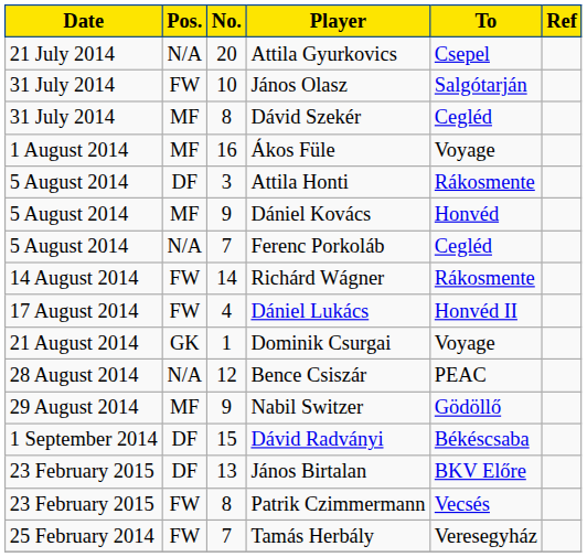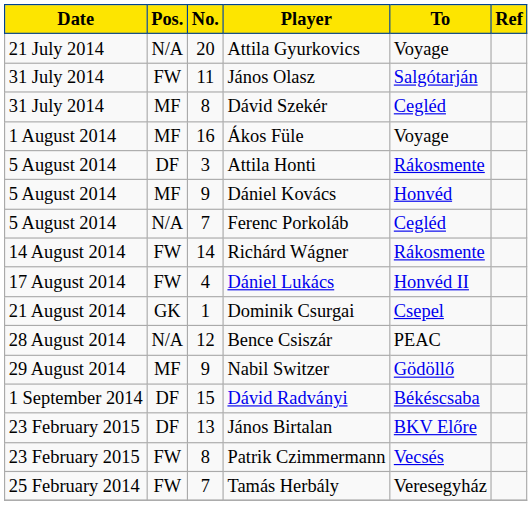 <table class="wikitable plainrowheaders sortable">
 <tr>
 <th style="background-color:#FDE500;color:black;border:1px solid #004292">Date</th>
 <th style="background-color:#FDE500;color:black;border:1px solid #004292">Pos.</th>
 <th style="background-color:#FDE500;color:black;border:1px solid #004292">No.</th>
 <th style="background-color:#FDE500;color:black;border:1px solid #004292">Player</th>
 <th style="background-color:#FDE500;color:black;border:1px solid #004292">To</th>
 <th style="background-color:#FDE500;color:black;border:1px solid #004292">Ref</th>
 </tr>
 <tr>
 <td>21 July 2014</td>
 <td style="text-align:center;">N/A</td>
 <td style="text-align:center;">20</td>
 <td style="text-align:left;"> Attila Gyurkovics</td>
-<td style="text-align:left;"><a href='#'>Csepel</a></td>
+<td style="text-align:left;">Voyage</td>
 <td></td>
 </tr>
 <tr>
 <td>31 July 2014</td>
 <td style="text-align:center;">FW</td>
-<td style="text-align:center;">10</td>
+<td style="text-align:center;">11</td>
 <td style="text-align:left;"> János Olasz</td>
 <td style="text-align:left;"><a href='#'>Salgótarján</a></td>
 <td></td>
 </tr>
 <tr>
 <td>31 July 2014</td>
 <td style="text-align:center;">MF</td>
 <td style="text-align:center;">8</td>
 <td style="text-align:left;"> Dávid Szekér</td>
 <td style="text-align:left;"><a href='#'>Cegléd</a></td>
 <td></td>
 </tr>
 <tr>
 <td>1 August 2014</td>
 <td style="text-align:center;">MF</td>
 <td style="text-align:center;">16</td>
 <td style="text-align:left;"> Ákos Füle</td>
 <td style="text-align:left;">Voyage</td>
 <td></td>
 </tr>
 <tr>
 <td>5 August 2014</td>
 <td style="text-align:center;">DF</td>
 <td style="text-align:center;">3</td>
 <td style="text-align:left;"> Attila Honti</td>
 <td style="text-align:left;"><a href='#'>Rákosmente</a></td>
 <td></td>
 </tr>
 <tr>
 <td>5 August 2014</td>
 <td style="text-align:center;">MF</td>
 <td style="text-align:center;">9</td>
 <td style="text-align:left;"> Dániel Kovács</td>
 <td style="text-align:left;"><a href='#'>Honvéd</a></td>
 <td></td>
 </tr>
 <tr>
 <td>5 August 2014</td>
 <td style="text-align:center;">N/A</td>
 <td style="text-align:center;">7</td>
 <td style="text-align:left;"> Ferenc Porkoláb</td>
 <td style="text-align:left;"><a href='#'>Cegléd</a></td>
 <td></td>
 </tr>
 <tr>
 <td>14 August 2014</td>
 <td style="text-align:center;">FW</td>
 <td style="text-align:center;">14</td>
 <td style="text-align:left;"> Richárd Wágner</td>
 <td style="text-align:left;"><a href='#'>Rákosmente</a></td>
 <td></td>
 </tr>
 <tr>
 <td>17 August 2014</td>
 <td style="text-align:center;">FW</td>
 <td style="text-align:center;">4</td>
 <td style="text-align:left;"> <a href='#'>Dániel Lukács</a></td>
 <td style="text-align:left;"><a href='#'>Honvéd II</a></td>
 <td></td>
 </tr>
 <tr>
 <td>21 August 2014</td>
 <td style="text-align:center;">GK</td>
 <td style="text-align:center;">1</td>
 <td style="text-align:left;"> Dominik Csurgai</td>
-<td style="text-align:left;">Voyage</td>
+<td style="text-align:left;"><a href='#'>Csepel</a></td>
 <td></td>
 </tr>
 <tr>
 <td>28 August 2014</td>
 <td style="text-align:center;">N/A</td>
 <td style="text-align:center;">12</td>
 <td style="text-align:left;"> Bence Csiszár</td>
 <td style="text-align:left;">PEAC</td>
 <td></td>
 </tr>
 <tr>
 <td>29 August 2014</td>
 <td style="text-align:center;">MF</td>
 <td style="text-align:center;">9</td>
 <td style="text-align:left;"> Nabil Switzer</td>
 <td style="text-align:left;"><a href='#'>Gödöllő</a></td>
 <td></td>
 </tr>
 <tr>
 <td>1 September 2014</td>
 <td style="text-align:center;">DF</td>
 <td style="text-align:center;">15</td>
 <td style="text-align:left;"> <a href='#'>Dávid Radványi</a></td>
 <td style="text-align:left;"><a href='#'>Békéscsaba</a></td>
 <td></td>
 </tr>
 <tr>
 <td>23 February 2015</td>
 <td style="text-align:center;">DF</td>
 <td style="text-align:center;">13</td>
 <td style="text-align:left;"> János Birtalan</td>
 <td style="text-align:left;"><a href='#'>BKV Előre</a></td>
 <td></td>
 </tr>
 <tr>
 <td>23 February 2015</td>
 <td style="text-align:center;">FW</td>
 <td style="text-align:center;">8</td>
 <td style="text-align:left;"> Patrik Czimmermann</td>
 <td style="text-align:left;"><a href='#'>Vecsés</a></td>
 <td></td>
 </tr>
 <tr>
 <td>25 February 2014</td>
 <td style="text-align:center;">FW</td>
 <td style="text-align:center;">7</td>
 <td style="text-align:left;"> Tamás Herbály</td>
 <td style="text-align:left;">Veresegyház</td>
 <td></td>
 </tr>
 <tr>
 </tr>
 </table>
